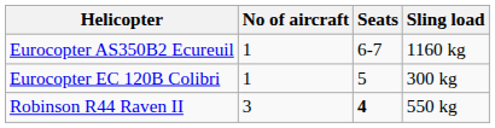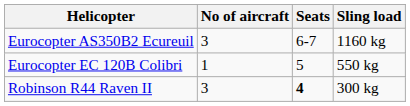 <table class="wikitable">
 <tr>
 <th>Helicopter</th>
 <th>No of aircraft</th>
 <th>Seats</th>
 <th>Sling load</th>
 </tr>
 <tr>
 <td><a href='#'>Eurocopter AS350B2 Ecureuil</a></td>
-<td>1</td>
+<td>3</td>
 <td>6-7</td>
 <td>1160 kg</td>
 </tr>
 <tr>
 <td><a href='#'>Eurocopter EC 120B Colibri</a></td>
 <td>1</td>
 <td>5</td>
-<td>300 kg</td>
+<td>550 kg</td>
 </tr>
 <tr>
 <td><a href='#'>Robinson R44 Raven II</a></td>
 <td>3</td>
 <td><strong>4</strong></td>
-<td>550 kg</td>
+<td>300 kg</td>
 </tr>
 </table>
